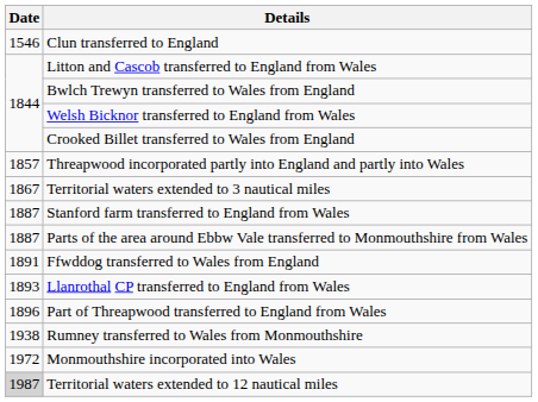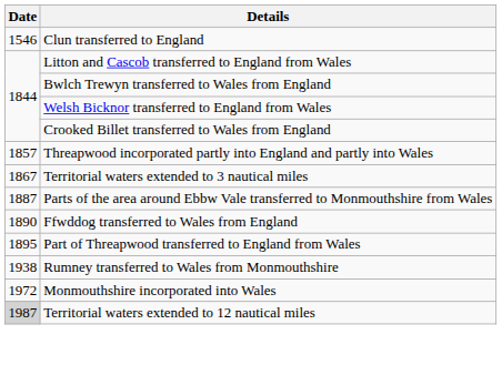 <table class=wikitable>
 <tr>
 <th>Date</th>
 <th>Details</th>
 </tr>
 <tr>
 <td>1546</td>
 <td>Clun transferred to England</td>
 </tr>
 <tr>
 <td rowspan=4>1844</td>
 <td>Litton and <a href='#'>Cascob</a> transferred to England from Wales</td>
 </tr>
 <tr>
 <td>Bwlch Trewyn transferred to Wales from England</td>
 </tr>
 <tr>
 <td><a href='#'>Welsh Bicknor</a> transferred to England from Wales</td>
 </tr>
 <tr>
 <td>Crooked Billet transferred to Wales from England</td>
 </tr>
 <tr>
 <td>1857</td>
 <td>Threapwood incorporated partly into England and partly into Wales</td>
 </tr>
 <tr>
 <td>1867</td>
 <td>Territorial waters extended to 3 nautical miles</td>
 </tr>
 <tr>
 <td>1887</td>
-<td>Stanford farm transferred to England from Wales</td>
-</tr>
-<tr>
-<td>1887</td>
 <td>Parts of the area around Ebbw Vale transferred to Monmouthshire from Wales</td>
 </tr>
 <tr>
-<td>1891</td>
+<td>1890</td>
 <td>Ffwddog transferred to Wales from England</td>
 </tr>
 <tr>
-<td>1893</td>
-<td><a href='#'>Llanrothal</a> <a href='#'>CP</a> transferred to England from Wales</td>
-</tr>
-<tr>
-<td>1896</td>
+<td>1895</td>
 <td>Part of Threapwood transferred to England from Wales</td>
 </tr>
 <tr>
 <td>1938</td>
 <td>Rumney transferred to Wales from Monmouthshire</td>
 </tr>
 <tr>
 <td>1972</td>
 <td>Monmouthshire incorporated into Wales</td>
 </tr>
 <tr>
 <td style="background: lightgrey;">1987</td>
 <td>Territorial waters extended to 12 nautical miles</td>
 </tr>
 </table>
